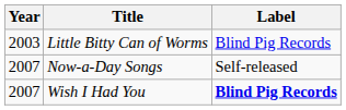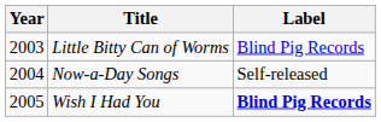 <table class="wikitable">
 <tr>
 <th>Year</th>
 <th>Title</th>
 <th>Label</th>
 </tr>
 <tr>
 <td>2003</td>
 <td><em>Little Bitty Can of Worms</em></td>
 <td><a href='#'>Blind Pig Records</a></td>
 </tr>
 <tr>
-<td>2007</td>
+<td>2004</td>
 <td><em>Now-a-Day Songs</em></td>
 <td>Self-released</td>
 </tr>
 <tr>
-<td>2007</td>
+<td>2005</td>
 <td><em>Wish I Had You</em></td>
 <td><strong><a href='#'>Blind Pig Records</a></strong></td>
 </tr>
 </table>
